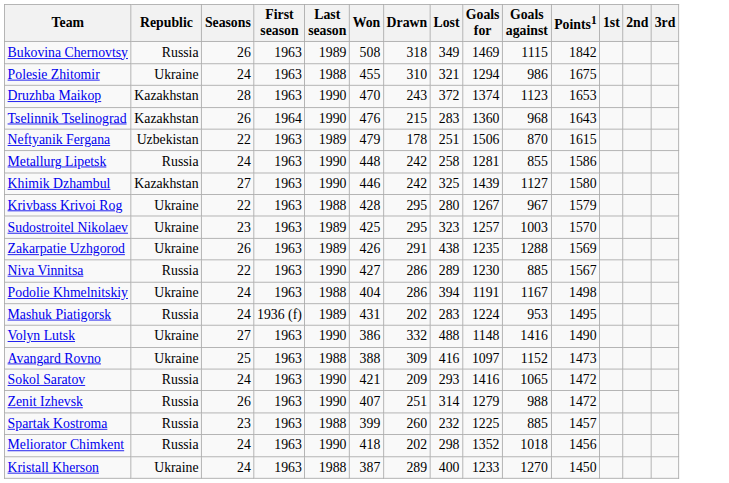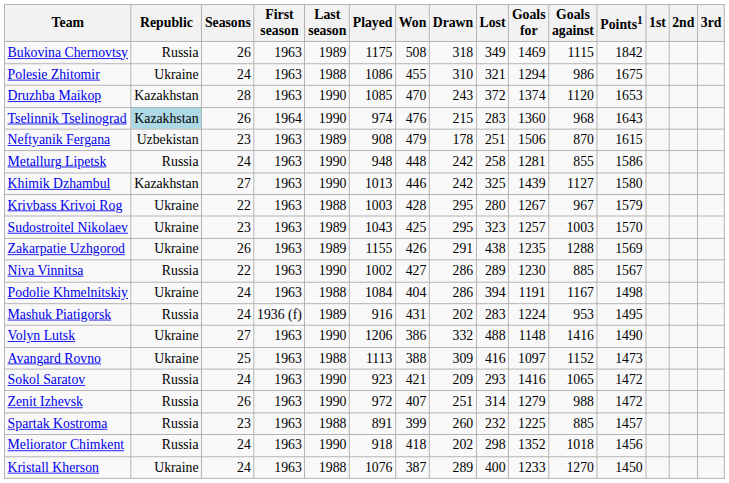 <table class="wikitable sortable">
 <tr>
 <th>Team</th>
 <th>Republic</th>
 <th>Seasons</th>
 <th>First<br>season</th>
 <th>Last<br>season</th>
+<th>Played</th>
 <th>Won</th>
 <th>Drawn</th>
 <th>Lost</th>
 <th>Goals<br>for</th>
 <th>Goals<br>against</th>
 <th>Points<sup>1</sup></th>
 <th>1st</th>
 <th>2nd</th>
 <th>3rd</th>
 </tr>
 <tr style="text-align:right;">
 <td align="left"><a href='#'>Bukovina Chernovtsy</a></td>
 <td>Russia</td>
 <td>26</td>
 <td>1963</td>
 <td>1989</td>
+<td>1175</td>
 <td>508</td>
 <td>318</td>
 <td>349</td>
 <td>1469</td>
 <td>1115</td>
 <td>1842</td>
 <td></td>
 <td></td>
 <td></td>
 </tr>
 <tr style="text-align:right;">
 <td align="left"><a href='#'>Polesie Zhitomir</a></td>
 <td>Ukraine</td>
 <td>24</td>
 <td>1963</td>
 <td>1988</td>
+<td>1086</td>
 <td>455</td>
 <td>310</td>
 <td>321</td>
 <td>1294</td>
 <td>986</td>
 <td>1675</td>
 <td></td>
 <td></td>
 <td></td>
 </tr>
 <tr style="text-align:right;">
 <td align="left"><a href='#'>Druzhba Maikop</a></td>
 <td>Kazakhstan</td>
 <td>28</td>
 <td>1963</td>
 <td>1990</td>
+<td>1085</td>
 <td>470</td>
 <td>243</td>
 <td>372</td>
 <td>1374</td>
-<td>1123</td>
+<td>1120</td>
 <td>1653</td>
 <td></td>
 <td></td>
 <td></td>
 </tr>
 <tr style="text-align:right;">
 <td align="left"><a href='#'>Tselinnik Tselinograd</a></td>
-<td>Kazakhstan</td>
+<td style="background: lightblue;">Kazakhstan</td>
 <td>26</td>
 <td>1964</td>
 <td>1990</td>
+<td>974</td>
 <td>476</td>
 <td>215</td>
 <td>283</td>
 <td>1360</td>
 <td>968</td>
 <td>1643</td>
 <td></td>
 <td></td>
 <td></td>
 </tr>
 <tr style="text-align:right;">
 <td align="left"><a href='#'>Neftyanik Fergana</a></td>
 <td>Uzbekistan</td>
-<td>22</td>
+<td>23</td>
 <td>1963</td>
 <td>1989</td>
+<td>908</td>
 <td>479</td>
 <td>178</td>
 <td>251</td>
 <td>1506</td>
 <td>870</td>
 <td>1615</td>
 <td></td>
 <td></td>
 <td></td>
 </tr>
 <tr style="text-align:right;">
 <td align="left"><a href='#'>Metallurg Lipetsk</a></td>
 <td>Russia</td>
 <td>24</td>
 <td>1963</td>
 <td>1990</td>
+<td>948</td>
 <td>448</td>
 <td>242</td>
 <td>258</td>
 <td>1281</td>
 <td>855</td>
 <td>1586</td>
 <td></td>
 <td></td>
 <td></td>
 </tr>
 <tr style="text-align:right;">
 <td align="left"><a href='#'>Khimik Dzhambul</a></td>
 <td>Kazakhstan</td>
 <td>27</td>
 <td>1963</td>
 <td>1990</td>
+<td>1013</td>
 <td>446</td>
 <td>242</td>
 <td>325</td>
 <td>1439</td>
 <td>1127</td>
 <td>1580</td>
 <td></td>
 <td></td>
 <td></td>
 </tr>
 <tr style="text-align:right;">
 <td align="left"><a href='#'>Krivbass Krivoi Rog</a></td>
 <td>Ukraine</td>
 <td>22</td>
 <td>1963</td>
 <td>1988</td>
+<td>1003</td>
 <td>428</td>
 <td>295</td>
 <td>280</td>
 <td>1267</td>
 <td>967</td>
 <td>1579</td>
 <td></td>
 <td></td>
 <td></td>
 </tr>
 <tr style="text-align:right;">
 <td align="left"><a href='#'>Sudostroitel Nikolaev</a></td>
 <td>Ukraine</td>
 <td>23</td>
 <td>1963</td>
 <td>1989</td>
+<td>1043</td>
 <td>425</td>
 <td>295</td>
 <td>323</td>
 <td>1257</td>
 <td>1003</td>
 <td>1570</td>
 <td></td>
 <td></td>
 <td></td>
 </tr>
 <tr style="text-align:right;">
 <td align="left"><a href='#'>Zakarpatie Uzhgorod</a></td>
 <td>Ukraine</td>
 <td>26</td>
 <td>1963</td>
 <td>1989</td>
+<td>1155</td>
 <td>426</td>
 <td>291</td>
 <td>438</td>
 <td>1235</td>
 <td>1288</td>
 <td>1569</td>
 <td></td>
 <td></td>
 <td></td>
 </tr>
 <tr style="text-align:right;">
 <td align="left"><a href='#'>Niva Vinnitsa</a></td>
 <td>Russia</td>
 <td>22</td>
 <td>1963</td>
 <td>1990</td>
+<td>1002</td>
 <td>427</td>
 <td>286</td>
 <td>289</td>
 <td>1230</td>
 <td>885</td>
 <td>1567</td>
 <td></td>
 <td></td>
 <td></td>
 </tr>
 <tr style="text-align:right;">
 <td align="left"><a href='#'>Podolie Khmelnitskiy</a></td>
 <td>Ukraine</td>
 <td>24</td>
 <td>1963</td>
 <td>1988</td>
+<td>1084</td>
 <td>404</td>
 <td>286</td>
 <td>394</td>
 <td>1191</td>
 <td>1167</td>
 <td>1498</td>
 <td></td>
 <td></td>
 <td></td>
 </tr>
 <tr style="text-align:right;">
 <td align="left"><a href='#'>Mashuk Piatigorsk</a></td>
 <td>Russia</td>
 <td>24</td>
 <td>1936 (f)</td>
 <td>1989</td>
+<td>916</td>
 <td>431</td>
 <td>202</td>
 <td>283</td>
 <td>1224</td>
 <td>953</td>
 <td>1495</td>
 <td></td>
 <td></td>
 <td></td>
 </tr>
 <tr style="text-align:right;">
 <td align="left"><a href='#'>Volyn Lutsk</a></td>
 <td>Ukraine</td>
 <td>27</td>
 <td>1963</td>
 <td>1990</td>
+<td>1206</td>
 <td>386</td>
 <td>332</td>
 <td>488</td>
 <td>1148</td>
 <td>1416</td>
 <td>1490</td>
 <td></td>
 <td></td>
 <td></td>
 </tr>
 <tr style="text-align:right;">
 <td align="left"><a href='#'>Avangard Rovno</a></td>
 <td>Ukraine</td>
 <td>25</td>
 <td>1963</td>
 <td>1988</td>
+<td>1113</td>
 <td>388</td>
 <td>309</td>
 <td>416</td>
 <td>1097</td>
 <td>1152</td>
 <td>1473</td>
 <td></td>
 <td></td>
 <td></td>
 </tr>
 <tr style="text-align:right;">
 <td align="left"><a href='#'>Sokol Saratov</a></td>
 <td>Russia</td>
 <td>24</td>
 <td>1963</td>
 <td>1990</td>
+<td>923</td>
 <td>421</td>
 <td>209</td>
 <td>293</td>
 <td>1416</td>
 <td>1065</td>
 <td>1472</td>
 <td></td>
 <td></td>
 <td></td>
 </tr>
 <tr style="text-align:right;">
 <td align="left"><a href='#'>Zenit Izhevsk</a></td>
 <td>Russia</td>
 <td>26</td>
 <td>1963</td>
 <td>1990</td>
+<td>972</td>
 <td>407</td>
 <td>251</td>
 <td>314</td>
 <td>1279</td>
 <td>988</td>
 <td>1472</td>
 <td></td>
 <td></td>
 <td></td>
 </tr>
 <tr style="text-align:right;">
 <td align="left"><a href='#'>Spartak Kostroma</a></td>
 <td>Russia</td>
 <td>23</td>
 <td>1963</td>
 <td>1988</td>
+<td>891</td>
 <td>399</td>
 <td>260</td>
 <td>232</td>
 <td>1225</td>
 <td>885</td>
 <td>1457</td>
 <td></td>
 <td></td>
 <td></td>
 </tr>
 <tr style="text-align:right;">
 <td align="left"><a href='#'>Meliorator Chimkent</a></td>
 <td>Russia</td>
 <td>24</td>
 <td>1963</td>
 <td>1990</td>
+<td>918</td>
 <td>418</td>
 <td>202</td>
 <td>298</td>
 <td>1352</td>
 <td>1018</td>
 <td>1456</td>
 <td></td>
 <td></td>
 <td></td>
 </tr>
 <tr style="text-align:right;">
 <td align="left"><a href='#'>Kristall Kherson</a></td>
 <td>Ukraine</td>
 <td>24</td>
 <td>1963</td>
 <td>1988</td>
+<td>1076</td>
 <td>387</td>
 <td>289</td>
 <td>400</td>
 <td>1233</td>
 <td>1270</td>
 <td>1450</td>
 <td></td>
 <td></td>
 <td></td>
 </tr>
 </table>
